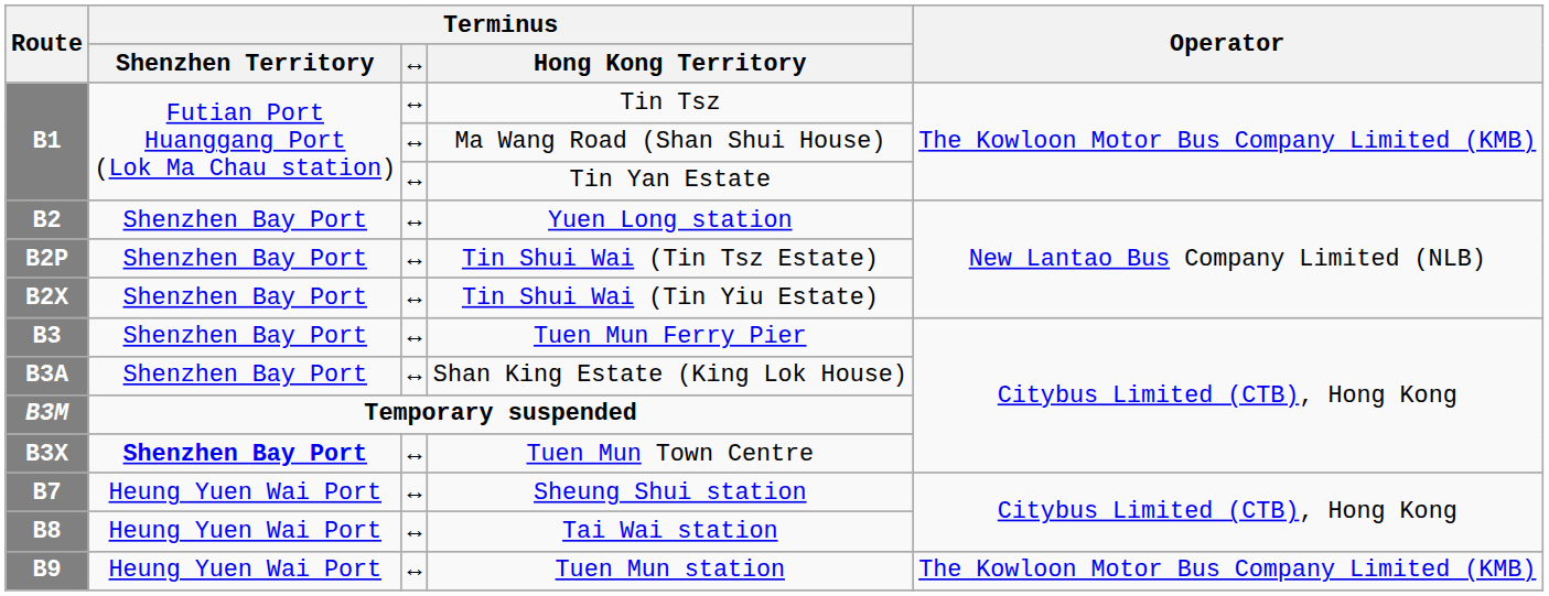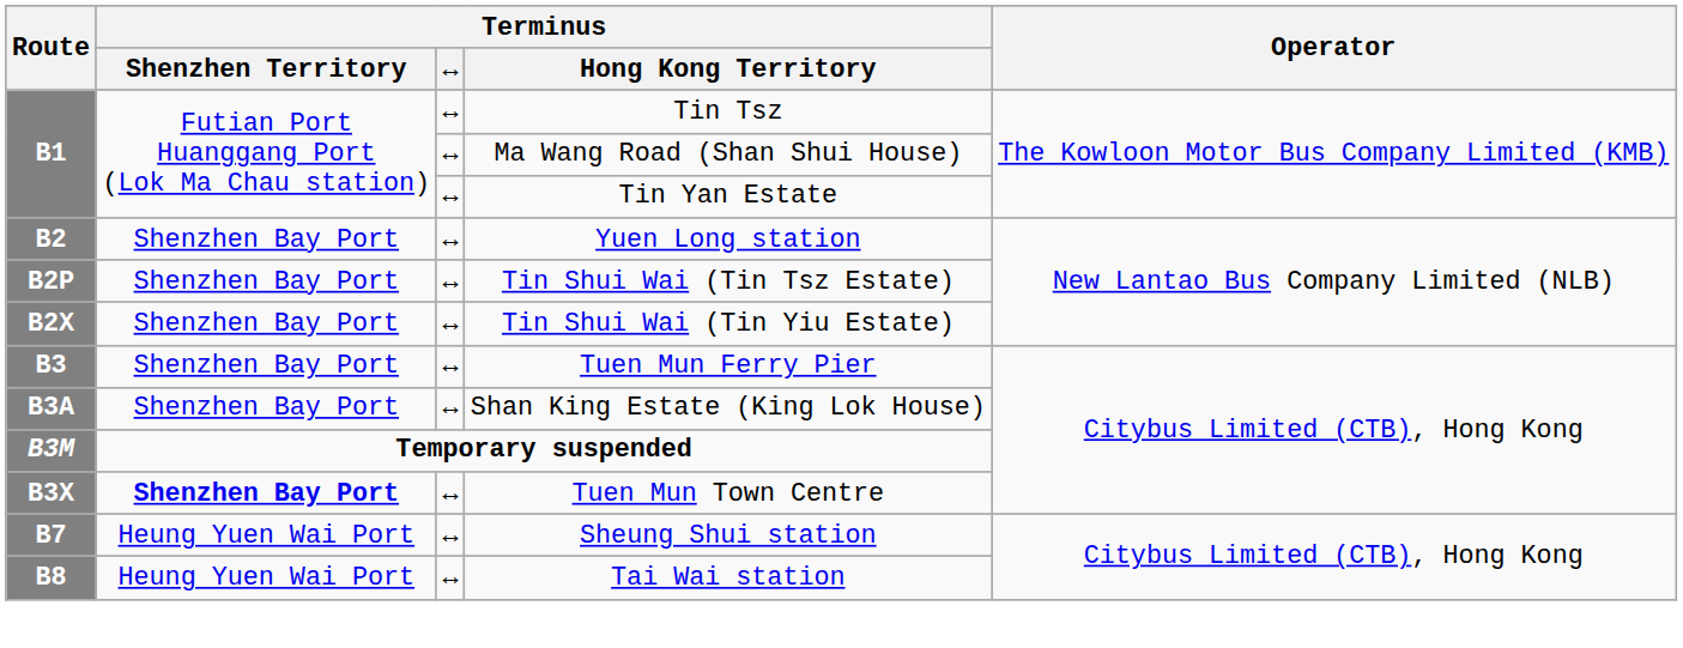 <table class="wikitable" style="text-align: center;">
 <tr>
 <th rowspan="2">Route</th>
 <th colspan="3">Terminus</th>
 <th rowspan="2">Operator</th>
 </tr>
 <tr>
 <th>Shenzhen Territory</th>
 <th>↔</th>
 <th>Hong Kong Territory</th>
 </tr>
 <tr>
 <td rowspan="3" style="background:gray;color:white"><strong>B1</strong></td>
 <td rowspan="3"><a href='#'>Futian Port</a><br><a href='#'>Huanggang Port</a><br>(<a href='#'>Lok Ma Chau station</a>)</td>
 <td>↔</td>
 <td>Tin Tsz</td>
 <td rowspan="3"><a href='#'>The Kowloon Motor Bus Company Limited (KMB)</a></td>
 </tr>
 <tr>
 <td>↔</td>
 <td>Ma Wang Road (Shan Shui House)</td>
 </tr>
 <tr>
 <td>↔</td>
 <td>Tin Yan Estate</td>
 </tr>
 <tr>
 <td style="background:gray;color:white"><strong>B2</strong></td>
 <td><a href='#'>Shenzhen Bay Port</a></td>
 <td>↔</td>
 <td> <a href='#'>Yuen Long station</a></td>
 <td rowspan="3"><a href='#'>New Lantao Bus</a> Company Limited (NLB)</td>
 </tr>
 <tr>
 <td style="background:gray;color:white"><strong>B2P</strong></td>
 <td><a href='#'>Shenzhen Bay Port</a></td>
 <td>↔</td>
 <td><a href='#'>Tin Shui Wai</a> (Tin Tsz Estate)</td>
 </tr>
 <tr>
 <td style="background:gray;color:white"><strong>B2X</strong></td>
 <td><a href='#'>Shenzhen Bay Port</a></td>
 <td>↔</td>
 <td><a href='#'>Tin Shui Wai</a> (Tin Yiu Estate)</td>
 </tr>
 <tr>
 <td style="background:gray;color:white"><strong>B3</strong></td>
 <td><a href='#'>Shenzhen Bay Port</a></td>
 <td>↔</td>
 <td><a href='#'>Tuen Mun Ferry Pier</a></td>
 <td rowspan="4"><a href='#'>Citybus Limited (CTB)</a>, Hong Kong</td>
 </tr>
 <tr>
 <td style="background:gray;color:white"><strong>B3A</strong></td>
 <td><a href='#'>Shenzhen Bay Port</a></td>
 <td>↔</td>
 <td>Shan King Estate (King Lok House)</td>
 </tr>
 <tr>
 <td style="background:gray;color:white"><strong><em>B3M</em></strong></td>
 <td colspan="3"><strong>Temporary suspended</strong><br></td>
 </tr>
 <tr>
 <td style="background:gray;color:white"><strong>B3X</strong></td>
 <td><strong><a href='#'>Shenzhen Bay Port</a></strong></td>
 <td>↔</td>
 <td><a href='#'>Tuen Mun</a> Town Centre</td>
 </tr>
 <tr>
 <td style="background:gray;color:white"><strong>B7</strong></td>
 <td><a href='#'>Heung Yuen Wai Port</a></td>
 <td>↔</td>
 <td> <a href='#'>Sheung Shui station</a></td>
 <td rowspan="2"><a href='#'>Citybus Limited (CTB)</a>, Hong Kong</td>
 </tr>
 <tr>
 <td style="background:gray;color:white"><strong>B8</strong></td>
 <td><a href='#'>Heung Yuen Wai Port</a></td>
 <td>↔</td>
 <td> <a href='#'>Tai Wai station</a></td>
 </tr>
-<tr>
-<td style="background:gray;color:white"><strong>B9</strong></td>
-<td><a href='#'>Heung Yuen Wai Port</a></td>
-<td>↔</td>
-<td> <a href='#'>Tuen Mun station</a></td>
-<td><a href='#'>The Kowloon Motor Bus Company Limited (KMB)</a></td>
-</tr>
 </table>
